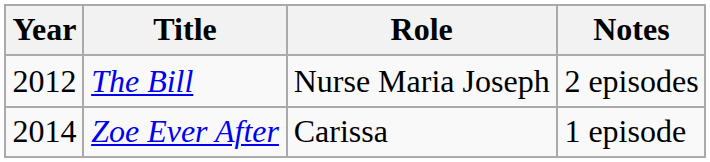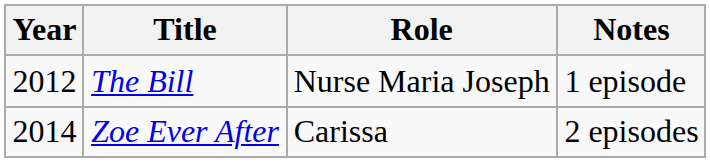 <table class="wikitable sortable">
 <tr>
 <th>Year</th>
 <th>Title</th>
 <th>Role</th>
 <th class="unsortable">Notes</th>
 </tr>
 <tr>
 <td>2012</td>
 <td><em><a href='#'>The Bill</a></em></td>
 <td>Nurse Maria Joseph</td>
-<td>2 episodes</td>
+<td>1 episode</td>
 </tr>
 <tr>
 <td>2014</td>
 <td><em><a href='#'>Zoe Ever After</a></em></td>
 <td>Carissa</td>
-<td>1 episode</td>
+<td>2 episodes</td>
 </tr>
 </table>
